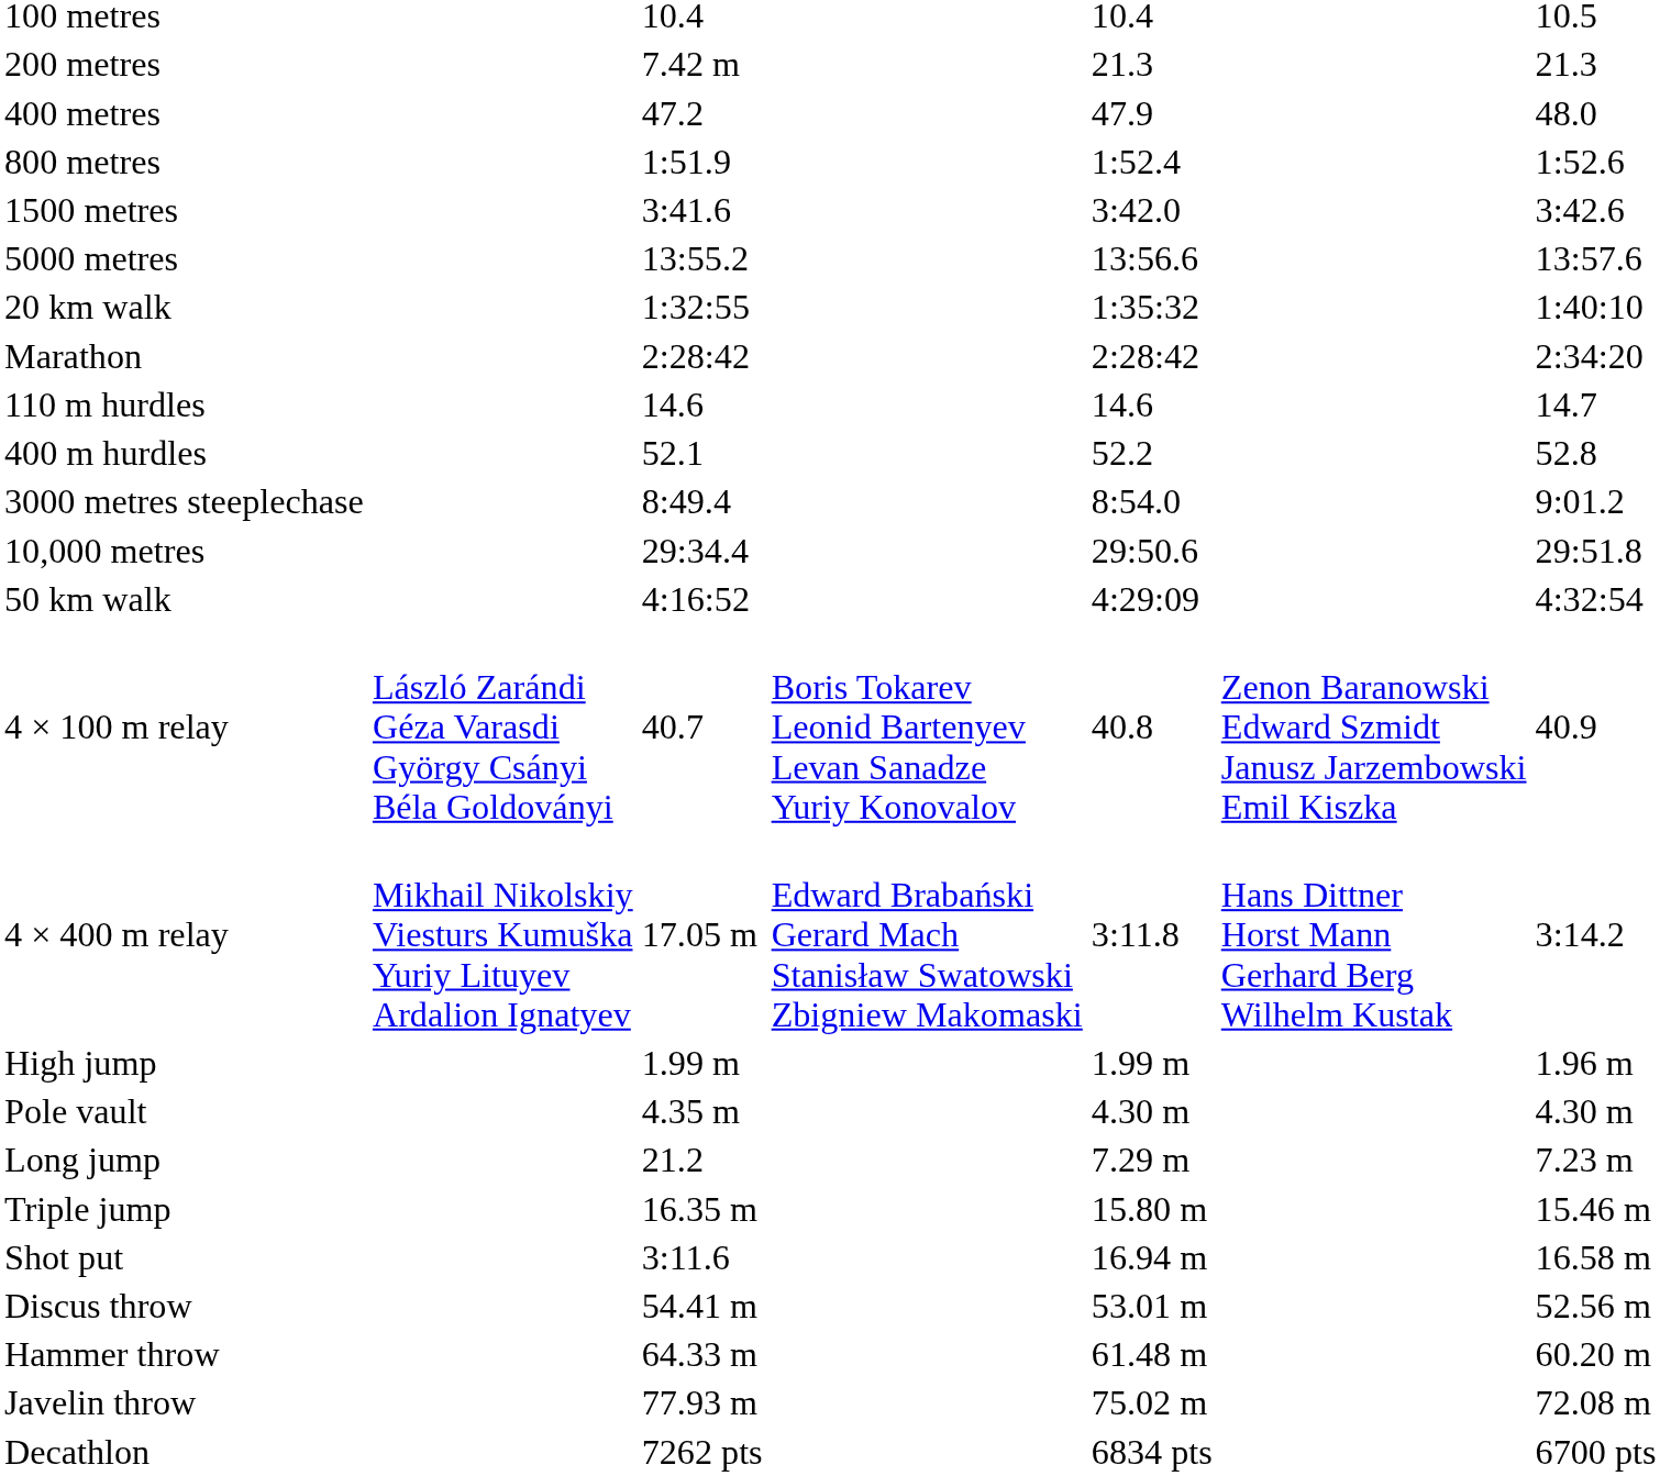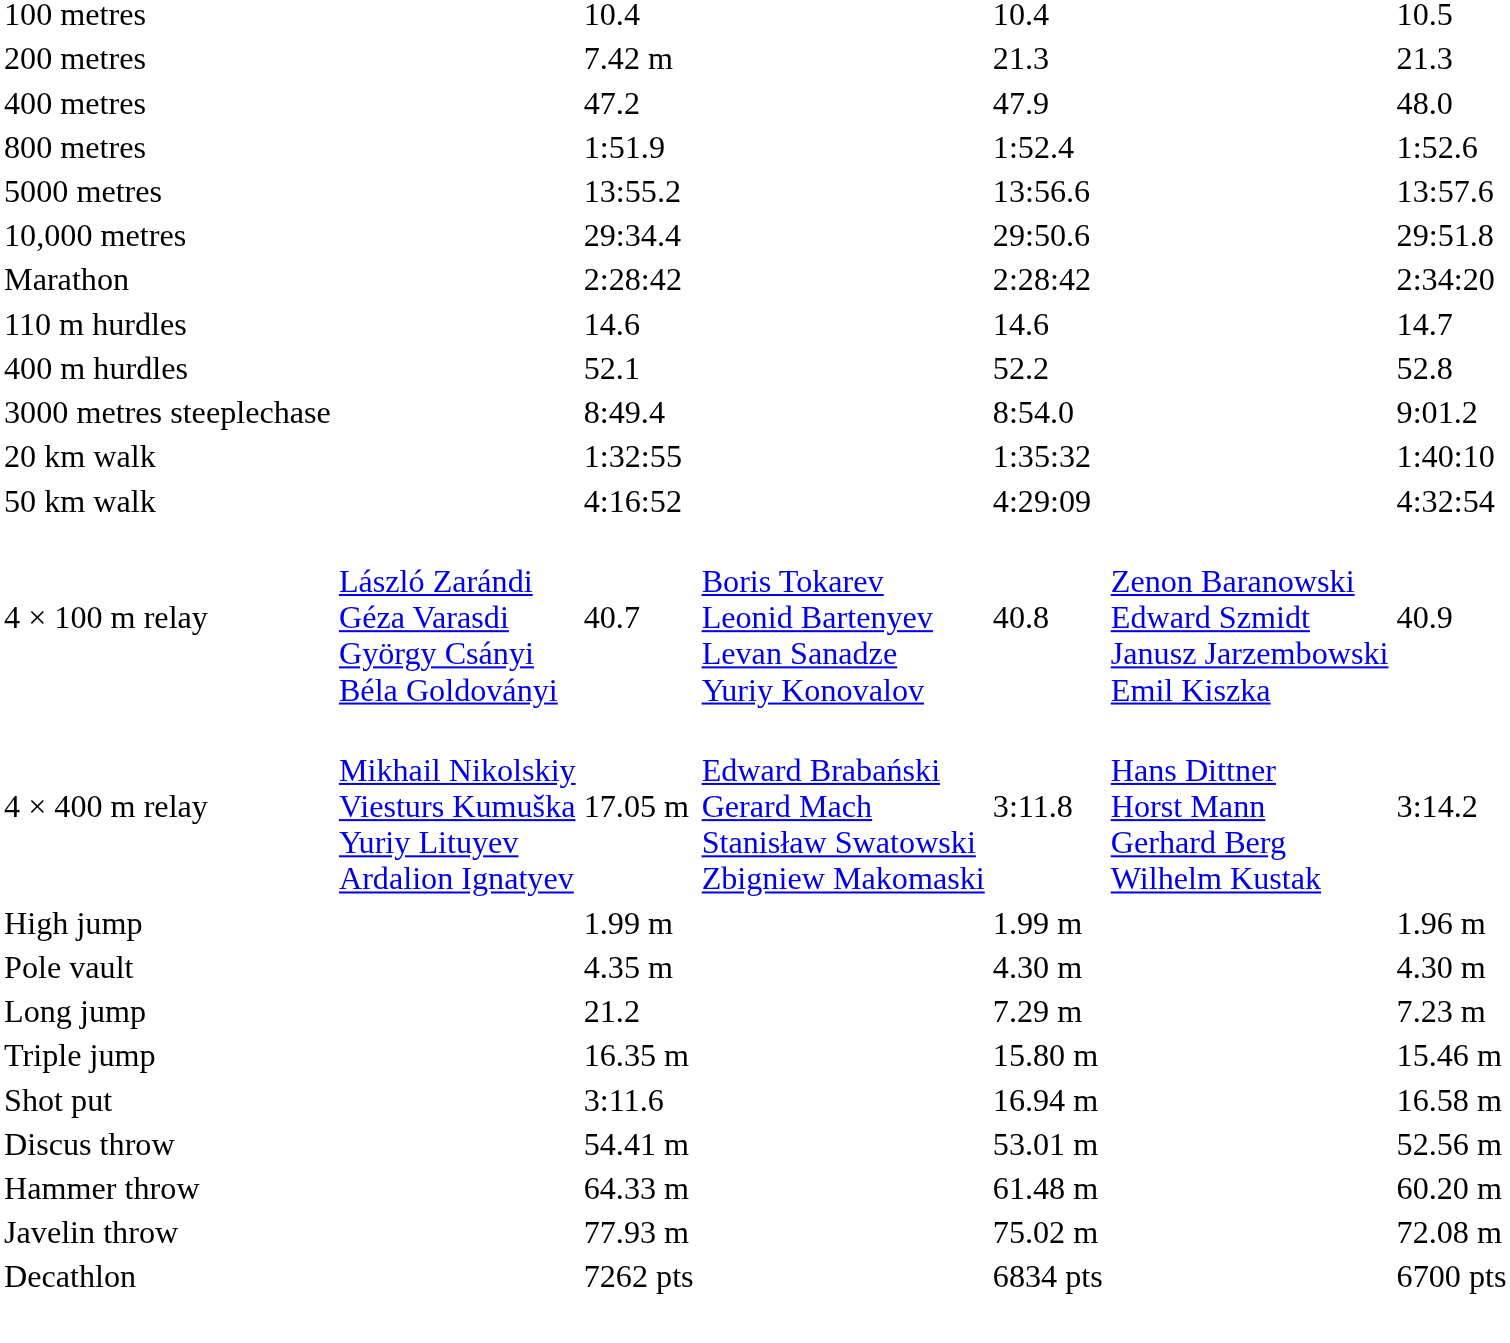 <table>
 <tr>
 <td>100 metres</td>
 <td></td>
 <td>10.4</td>
 <td></td>
 <td>10.4</td>
 <td></td>
 <td>10.5</td>
 </tr>
 <tr>
 <td>200 metres</td>
 <td></td>
 <td>7.42 m</td>
 <td></td>
 <td>21.3</td>
 <td></td>
 <td>21.3</td>
 </tr>
 <tr>
 <td>400 metres</td>
 <td></td>
 <td>47.2</td>
 <td></td>
 <td>47.9</td>
 <td></td>
 <td>48.0</td>
 </tr>
 <tr>
 <td>800 metres</td>
 <td></td>
 <td>1:51.9</td>
 <td></td>
 <td>1:52.4</td>
 <td></td>
 <td>1:52.6</td>
 </tr>
 <tr>
-<td>1500 metres</td>
-<td></td>
-<td>3:41.6</td>
-<td></td>
-<td>3:42.0</td>
-<td></td>
-<td>3:42.6</td>
-</tr>
-<tr>
 <td>5000 metres</td>
 <td></td>
 <td>13:55.2</td>
 <td></td>
 <td>13:56.6</td>
 <td></td>
 <td>13:57.6</td>
 </tr>
 <tr>
-<td>20 km walk</td>
+<td>10,000 metres</td>
 <td></td>
-<td>1:32:55</td>
+<td>29:34.4</td>
 <td></td>
-<td>1:35:32</td>
+<td>29:50.6</td>
 <td></td>
-<td>1:40:10</td>
+<td>29:51.8</td>
 </tr>
 <tr>
 <td>Marathon</td>
 <td></td>
 <td>2:28:42</td>
 <td></td>
 <td>2:28:42</td>
 <td></td>
 <td>2:34:20</td>
 </tr>
 <tr>
 <td>110 m hurdles</td>
 <td></td>
 <td>14.6</td>
 <td></td>
 <td>14.6</td>
 <td></td>
 <td>14.7</td>
 </tr>
 <tr>
 <td>400 m hurdles</td>
 <td></td>
 <td>52.1</td>
 <td></td>
 <td>52.2</td>
 <td></td>
 <td>52.8</td>
 </tr>
 <tr>
 <td>3000 metres steeplechase</td>
 <td></td>
 <td>8:49.4</td>
 <td></td>
 <td>8:54.0</td>
 <td></td>
 <td>9:01.2</td>
 </tr>
 <tr>
-<td>10,000 metres</td>
+<td>20 km walk</td>
 <td></td>
-<td>29:34.4</td>
+<td>1:32:55</td>
 <td></td>
-<td>29:50.6</td>
+<td>1:35:32</td>
 <td></td>
-<td>29:51.8</td>
+<td>1:40:10</td>
 </tr>
 <tr>
 <td>50 km walk</td>
 <td></td>
 <td>4:16:52</td>
 <td></td>
 <td>4:29:09</td>
 <td></td>
 <td>4:32:54</td>
 </tr>
 <tr>
 <td>4 × 100 m relay</td>
 <td><br><a href='#'>László Zarándi</a><br><a href='#'>Géza Varasdi</a><br><a href='#'>György Csányi</a><br><a href='#'>Béla Goldoványi</a></td>
 <td>40.7</td>
 <td><br><a href='#'>Boris Tokarev</a><br><a href='#'>Leonid Bartenyev</a><br><a href='#'>Levan Sanadze</a><br><a href='#'>Yuriy Konovalov</a></td>
 <td>40.8</td>
 <td><br><a href='#'>Zenon Baranowski</a><br><a href='#'>Edward Szmidt</a><br><a href='#'>Janusz Jarzembowski</a><br><a href='#'>Emil Kiszka</a></td>
 <td>40.9</td>
 </tr>
 <tr>
 <td>4 × 400 m relay</td>
 <td><br><a href='#'>Mikhail Nikolskiy</a><br><a href='#'>Viesturs Kumuška</a><br><a href='#'>Yuriy Lituyev</a><br><a href='#'>Ardalion Ignatyev</a></td>
 <td>17.05 m</td>
 <td><br><a href='#'>Edward Brabański</a><br><a href='#'>Gerard Mach</a><br><a href='#'>Stanisław Swatowski</a><br><a href='#'>Zbigniew Makomaski</a></td>
 <td>3:11.8</td>
 <td><br><a href='#'>Hans Dittner</a><br><a href='#'>Horst Mann</a><br><a href='#'>Gerhard Berg</a><br><a href='#'>Wilhelm Kustak</a></td>
 <td>3:14.2</td>
 </tr>
 <tr>
 <td>High jump</td>
 <td></td>
 <td>1.99 m</td>
 <td></td>
 <td>1.99 m</td>
 <td></td>
 <td>1.96 m</td>
 </tr>
 <tr>
 <td>Pole vault</td>
 <td></td>
 <td>4.35 m</td>
 <td></td>
 <td>4.30 m</td>
 <td></td>
 <td>4.30 m</td>
 </tr>
 <tr>
 <td>Long jump</td>
 <td></td>
 <td>21.2</td>
 <td></td>
 <td>7.29 m</td>
 <td></td>
 <td>7.23 m</td>
 </tr>
 <tr>
 <td>Triple jump</td>
 <td></td>
 <td>16.35 m</td>
 <td></td>
 <td>15.80 m</td>
 <td></td>
 <td>15.46 m</td>
 </tr>
 <tr>
 <td>Shot put</td>
 <td></td>
 <td>3:11.6</td>
 <td></td>
 <td>16.94 m</td>
 <td></td>
 <td>16.58 m</td>
 </tr>
 <tr>
 <td>Discus throw</td>
 <td></td>
 <td>54.41 m</td>
 <td></td>
 <td>53.01 m</td>
 <td></td>
 <td>52.56 m</td>
 </tr>
 <tr>
 <td>Hammer throw</td>
 <td></td>
 <td>64.33 m</td>
 <td></td>
 <td>61.48 m</td>
 <td></td>
 <td>60.20 m</td>
 </tr>
 <tr>
 <td>Javelin throw</td>
 <td></td>
 <td>77.93 m</td>
 <td></td>
 <td>75.02 m</td>
 <td></td>
 <td>72.08 m</td>
 </tr>
 <tr>
 <td>Decathlon</td>
 <td></td>
 <td>7262 pts</td>
 <td></td>
 <td>6834 pts</td>
 <td></td>
 <td>6700 pts</td>
 </tr>
 </table>
